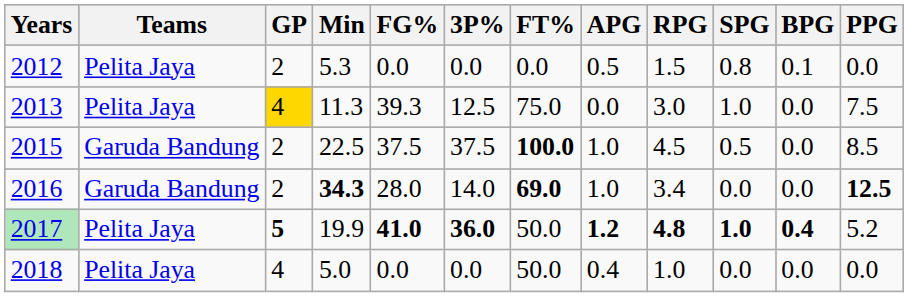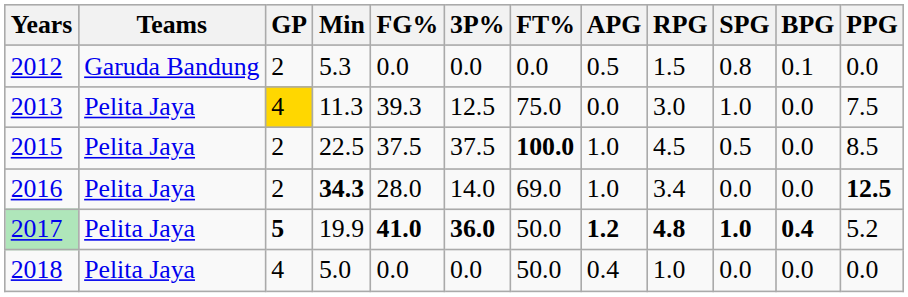 <table class="wikitable sortable">
 <tr>
 <th>Years</th>
 <th>Teams</th>
 <th>GP</th>
 <th>Min</th>
 <th>FG%</th>
 <th>3P%</th>
 <th>FT%</th>
 <th>APG</th>
 <th>RPG</th>
 <th>SPG</th>
 <th>BPG</th>
 <th>PPG</th>
 </tr>
 <tr>
 <td><a href='#'>2012</a></td>
-<td><a href='#'>Pelita Jaya</a></td>
+<td><a href='#'>Garuda Bandung</a></td>
 <td>2</td>
 <td>5.3</td>
 <td>0.0</td>
 <td>0.0</td>
 <td>0.0</td>
 <td>0.5</td>
 <td>1.5</td>
 <td>0.8</td>
 <td>0.1</td>
 <td>0.0</td>
 </tr>
 <tr>
 <td><a href='#'>2013</a></td>
 <td><a href='#'>Pelita Jaya</a></td>
 <td style="background: gold;">4</td>
 <td>11.3</td>
 <td>39.3</td>
 <td>12.5</td>
 <td>75.0</td>
 <td>0.0</td>
 <td>3.0</td>
 <td>1.0</td>
 <td>0.0</td>
 <td>7.5</td>
 </tr>
 <tr>
 <td><a href='#'>2015</a></td>
-<td><a href='#'>Garuda Bandung</a></td>
+<td><a href='#'>Pelita Jaya</a></td>
 <td>2</td>
 <td>22.5</td>
 <td>37.5</td>
 <td>37.5</td>
 <td><strong>100.0</strong></td>
 <td>1.0</td>
 <td>4.5</td>
 <td>0.5</td>
 <td>0.0</td>
 <td>8.5</td>
 </tr>
 <tr>
 <td><a href='#'>2016</a></td>
-<td><a href='#'>Garuda Bandung</a></td>
+<td><a href='#'>Pelita Jaya</a></td>
 <td>2</td>
 <td><strong>34.3</strong></td>
 <td>28.0</td>
 <td>14.0</td>
-<td><strong>69.0</strong></td>
+<td>69.0</td>
 <td>1.0</td>
 <td>3.4</td>
 <td>0.0</td>
 <td>0.0</td>
 <td><strong>12.5</strong></td>
 </tr>
 <tr>
 <td style="text-align:left; background:#afe6ba;"><a href='#'>2017</a></td>
 <td><a href='#'>Pelita Jaya</a></td>
 <td><strong>5</strong></td>
 <td>19.9</td>
 <td><strong>41.0</strong></td>
 <td><strong>36.0</strong></td>
 <td>50.0</td>
 <td><strong>1.2</strong></td>
 <td><strong>4.8</strong></td>
 <td><strong>1.0</strong></td>
 <td><strong>0.4</strong></td>
 <td>5.2</td>
 </tr>
 <tr>
 <td><a href='#'>2018</a></td>
 <td><a href='#'>Pelita Jaya</a></td>
 <td>4</td>
 <td>5.0</td>
 <td>0.0</td>
 <td>0.0</td>
 <td>50.0</td>
 <td>0.4</td>
 <td>1.0</td>
 <td>0.0</td>
 <td>0.0</td>
 <td>0.0</td>
 </tr>
 </table>
